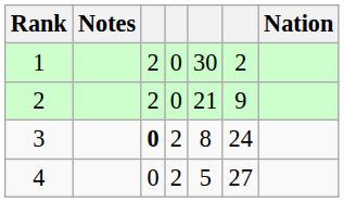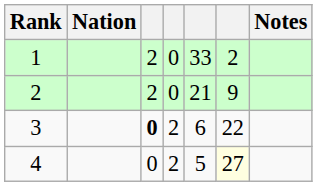 <table class="wikitable sortable" style="text-align: center;">
 <tr>
 <th>Rank</th>
-<th>Notes</th>
+<th>Nation</th>
 <th></th>
 <th></th>
 <th></th>
 <th></th>
-<th>Nation</th>
+<th>Notes</th>
 </tr>
 <tr style="background:#cfc;">
 <td>1</td>
-<td></td>
+<td align=left></td>
 <td>2</td>
 <td>0</td>
-<td>30</td>
+<td>33</td>
 <td>2</td>
-<td align=left></td>
+<td></td>
 </tr>
 <tr style="background:#cfc;">
 <td>2</td>
-<td></td>
+<td align=left></td>
 <td>2</td>
 <td>0</td>
 <td>21</td>
 <td>9</td>
-<td align=left></td>
+<td></td>
 </tr>
 <tr>
 <td>3</td>
-<td></td>
+<td align=left></td>
 <td><strong>0</strong></td>
 <td>2</td>
-<td>8</td>
-<td>24</td>
-<td align=left></td>
+<td>6</td>
+<td>22</td>
+<td></td>
 </tr>
 <tr>
 <td>4</td>
-<td></td>
+<td align=left></td>
 <td>0</td>
 <td>2</td>
 <td>5</td>
-<td>27</td>
-<td align=left></td>
+<td style="background: lightyellow;">27</td>
+<td></td>
 </tr>
 </table>
